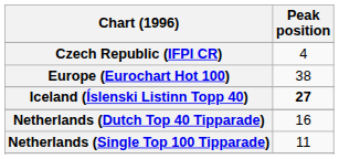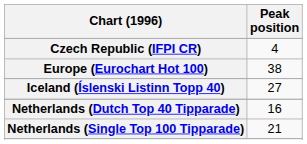 <table class="wikitable sortable plainrowheaders" style="text-align:center">
 <tr>
 <th>Chart (1996)</th>
 <th>Peak<br>position</th>
 </tr>
 <tr>
 </tr>
 <tr>
 </tr>
 <tr>
 </tr>
 <tr>
 </tr>
 <tr>
 </tr>
 <tr>
 <th scope="row">Czech Republic (<a href='#'>IFPI CR</a>)</th>
 <td>4</td>
 </tr>
 <tr>
 <th scope="row">Europe (<a href='#'>Eurochart Hot 100</a>)</th>
 <td>38</td>
 </tr>
 <tr>
 </tr>
 <tr>
 <th scope="row">Iceland (<a href='#'>Íslenski Listinn Topp 40</a>)</th>
-<td><strong>27</strong></td>
+<td>27</td>
 </tr>
 <tr>
 </tr>
 <tr>
 <th scope="row">Netherlands (<a href='#'>Dutch Top 40 Tipparade</a>)</th>
 <td>16</td>
 </tr>
 <tr>
 <th scope="row">Netherlands (<a href='#'>Single Top 100 Tipparade</a>)</th>
-<td>11</td>
+<td>21</td>
 </tr>
 <tr>
 </tr>
 <tr>
 </tr>
 <tr>
 </tr>
 <tr>
 </tr>
 <tr>
 </tr>
 <tr>
 </tr>
 <tr>
 </tr>
 <tr>
 </tr>
 <tr>
 </tr>
 <tr>
 </tr>
 </table>
